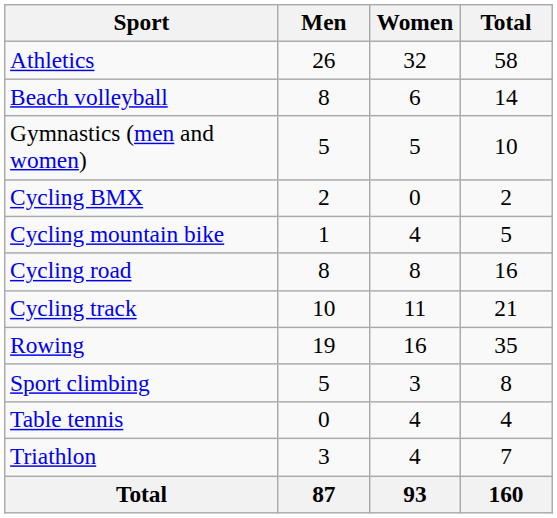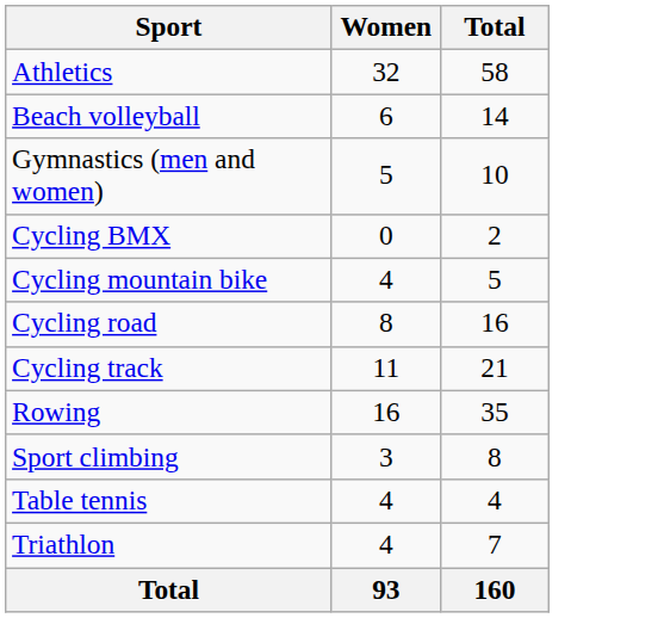 <table class="wikitable sortable" style="text-align:center;">
 <tr>
 <th width=180>Sport</th>
-<th width=55>Men</th>
 <th width=55>Women</th>
 <th width=55>Total</th>
 </tr>
 <tr>
 <td align=left><a href='#'>Athletics</a></td>
-<td>26</td>
 <td>32</td>
 <td>58</td>
 </tr>
 <tr>
 <td align=left><a href='#'>Beach volleyball</a></td>
-<td>8</td>
 <td>6</td>
 <td>14</td>
 </tr>
 <tr>
 <td align=left>Gymnastics (<a href='#'>men</a> and <a href='#'>women</a>)</td>
 <td>5</td>
-<td>5</td>
 <td>10</td>
 </tr>
 <tr>
 <td align=left><a href='#'>Cycling BMX</a></td>
-<td>2</td>
 <td>0</td>
 <td>2</td>
 </tr>
 <tr>
 <td align=left><a href='#'>Cycling mountain bike</a></td>
-<td>1</td>
 <td>4</td>
 <td>5</td>
 </tr>
 <tr>
 <td align=left><a href='#'>Cycling road</a></td>
 <td>8</td>
-<td>8</td>
 <td>16</td>
 </tr>
 <tr>
 <td align=left><a href='#'>Cycling track</a></td>
-<td>10</td>
 <td>11</td>
 <td>21</td>
 </tr>
 <tr>
 <td align=left><a href='#'>Rowing</a></td>
-<td>19</td>
 <td>16</td>
 <td>35</td>
 </tr>
 <tr>
 <td align=left><a href='#'>Sport climbing</a></td>
-<td>5</td>
 <td>3</td>
 <td>8</td>
 </tr>
 <tr>
 <td align=left><a href='#'>Table tennis</a></td>
-<td>0</td>
 <td>4</td>
 <td>4</td>
 </tr>
 <tr>
 <td align=left><a href='#'>Triathlon</a></td>
-<td>3</td>
 <td>4</td>
 <td>7</td>
 </tr>
 <tr>
 <th align=left>Total</th>
-<th>87</th>
 <th>93</th>
 <th>160</th>
 </tr>
 </table>
